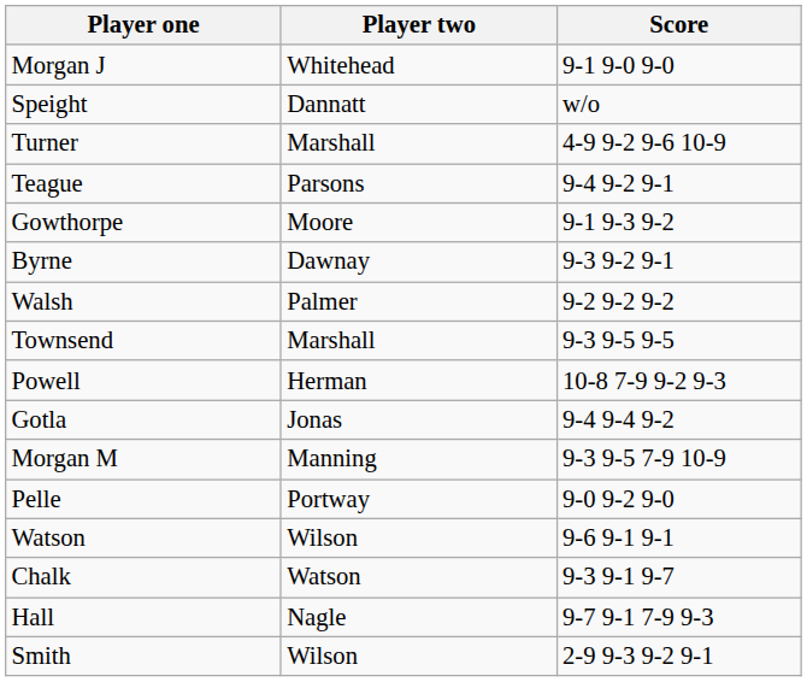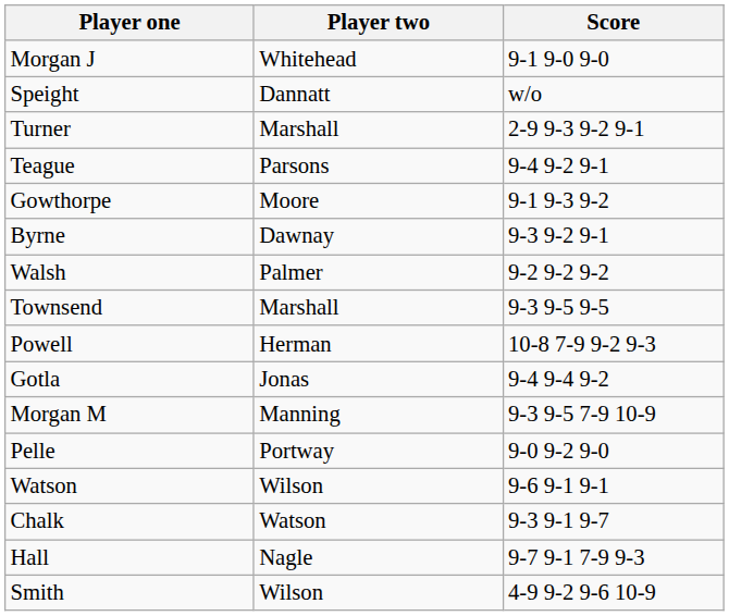 <table class="wikitable">
 <tr>
 <th width=170>Player one</th>
 <th width=170>Player two</th>
 <th width=150>Score</th>
 </tr>
 <tr>
 <td> Morgan J</td>
 <td> Whitehead</td>
 <td>9-1 9-0 9-0</td>
 </tr>
 <tr>
 <td> Speight</td>
 <td> Dannatt</td>
 <td>w/o</td>
 </tr>
 <tr>
 <td> Turner</td>
 <td> Marshall</td>
-<td>4-9 9-2 9-6 10-9</td>
+<td>2-9 9-3 9-2 9-1</td>
 </tr>
 <tr>
 <td> Teague</td>
 <td> Parsons</td>
 <td>9-4 9-2 9-1</td>
 </tr>
 <tr>
 <td> Gowthorpe</td>
 <td> Moore</td>
 <td>9-1 9-3 9-2</td>
 </tr>
 <tr>
 <td> Byrne</td>
 <td> Dawnay</td>
 <td>9-3 9-2 9-1</td>
 </tr>
 <tr>
 <td> Walsh</td>
 <td> Palmer</td>
 <td>9-2 9-2 9-2</td>
 </tr>
 <tr>
 <td> Townsend</td>
 <td> Marshall</td>
 <td>9-3 9-5 9-5</td>
 </tr>
 <tr>
 <td> Powell</td>
 <td> Herman</td>
 <td>10-8 7-9 9-2 9-3</td>
 </tr>
 <tr>
 <td> Gotla</td>
 <td> Jonas</td>
 <td>9-4 9-4 9-2</td>
 </tr>
 <tr>
 <td> Morgan M</td>
 <td> Manning</td>
 <td>9-3 9-5 7-9 10-9</td>
 </tr>
 <tr>
 <td> Pelle</td>
 <td> Portway</td>
 <td>9-0 9-2 9-0</td>
 </tr>
 <tr>
 <td> Watson</td>
 <td> Wilson</td>
 <td>9-6 9-1 9-1</td>
 </tr>
 <tr>
 <td> Chalk</td>
 <td> Watson</td>
 <td>9-3 9-1 9-7</td>
 </tr>
 <tr>
 <td> Hall</td>
 <td> Nagle</td>
 <td>9-7 9-1 7-9 9-3</td>
 </tr>
 <tr>
 <td> Smith</td>
 <td> Wilson</td>
-<td>2-9 9-3 9-2 9-1</td>
+<td>4-9 9-2 9-6 10-9</td>
 </tr>
 </table>
